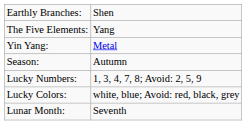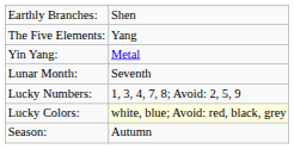 <table border="1" class="wikitable">
 <tr>
 <td>Earthly Branches:</td>
 <td>Shen</td>
 </tr>
 <tr>
 <td>The Five Elements:</td>
 <td>Yang</td>
 </tr>
 <tr>
 <td>Yin Yang:</td>
 <td><a href='#'>Metal</a></td>
 </tr>
 <tr>
-<td>Season:</td>
-<td>Autumn</td>
+<td>Lunar Month:</td>
+<td>Seventh</td>
 </tr>
 <tr>
 <td>Lucky Numbers:</td>
 <td>1, 3, 4, 7, 8; Avoid: 2, 5, 9</td>
 </tr>
 <tr>
 <td>Lucky Colors:</td>
-<td>white, blue; Avoid: red, black, grey</td>
+<td style="background: lightyellow;">white, blue; Avoid: red, black, grey</td>
 </tr>
 <tr>
-<td>Lunar Month:</td>
-<td>Seventh</td>
+<td>Season:</td>
+<td>Autumn</td>
 </tr>
 </table>
